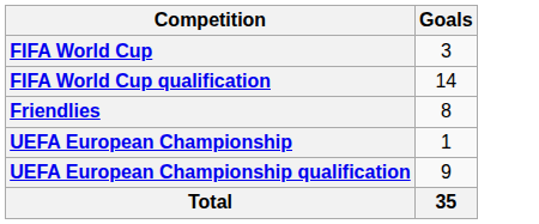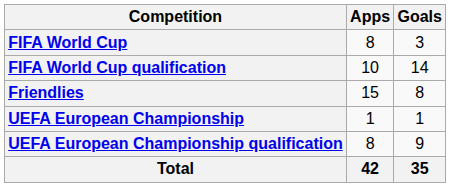 <table class="wikitable sortable" style="text-align:center">
 <tr>
 <th scope="col">Competition</th>
+<th scope="col">Apps</th>
 <th scope="col">Goals</th>
 </tr>
 <tr>
 <th style="text-align:left" scope="row"><a href='#'>FIFA World Cup</a></th>
+<td>8</td>
 <td>3</td>
 </tr>
 <tr>
 <th style="text-align:left" scope="row"><a href='#'>FIFA World Cup qualification</a></th>
+<td>10</td>
 <td>14</td>
 </tr>
 <tr>
 <th style="text-align:left" scope="row"><a href='#'>Friendlies</a></th>
+<td>15</td>
 <td>8</td>
 </tr>
 <tr>
 <th style="text-align:left" scope="row"><a href='#'>UEFA European Championship</a></th>
 <td>1</td>
+<td>1</td>
 </tr>
 <tr>
 <th style="text-align:left" scope="row"><a href='#'>UEFA European Championship qualification</a></th>
+<td>8</td>
 <td>9</td>
 </tr>
 <tr>
 <th scope="row">Total</th>
+<th>42</th>
 <th>35</th>
 </tr>
 </table>
